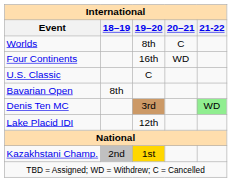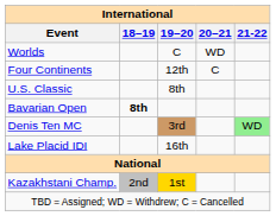 <table class="wikitable" style="text-align:center">
 <tr>
 <th colspan="6" style="background-color: #ffdead;" align="center">International</th>
 </tr>
 <tr>
 <th>Event</th>
 <th><a href='#'>18–19</a></th>
 <th><a href='#'>19–20</a></th>
 <th><a href='#'>20–21</a></th>
 <th><a href='#'>21-22</a></th>
 </tr>
 <tr>
 <td align=left><a href='#'>Worlds</a></td>
 <td></td>
-<td>8th</td>
 <td>C</td>
+<td>WD</td>
 <td></td>
 </tr>
 <tr>
 <td align=left><a href='#'>Four Continents</a></td>
 <td></td>
-<td>16th</td>
-<td>WD</td>
+<td>12th</td>
+<td>C</td>
 <td></td>
 </tr>
 <tr>
 <td align="left"> <a href='#'>U.S. Classic</a></td>
 <td></td>
-<td>C</td>
+<td>8th</td>
 <td></td>
 <td></td>
 </tr>
 <tr>
 <td align="left"><a href='#'>Bavarian Open</a></td>
-<td>8th</td>
+<td><strong>8th</strong></td>
 <td></td>
 <td></td>
 <td></td>
 </tr>
 <tr>
 <td align="left"><a href='#'>Denis Ten MC</a></td>
 <td></td>
 <td bgcolor="cc9966">3rd</td>
 <td></td>
 <td style="background: lightgreen;">WD</td>
 </tr>
 <tr>
 <td align="left"><a href='#'>Lake Placid IDI</a></td>
 <td></td>
-<td>12th</td>
+<td>16th</td>
 <td></td>
 <td></td>
 </tr>
 <tr>
 <th colspan="6" style="background-color: #ffdead;" align="center">National</th>
 </tr>
 <tr>
 <td align="left"><a href='#'>Kazakhstani Champ.</a></td>
 <td bgcolor="silver">2nd</td>
 <td bgcolor="gold">1st</td>
 <td></td>
 <td></td>
 </tr>
 <tr>
 <td colspan="6" align="center"><small> TBD = Assigned; WD = Withdrew; C = Cancelled </small></td>
 </tr>
 </table>
